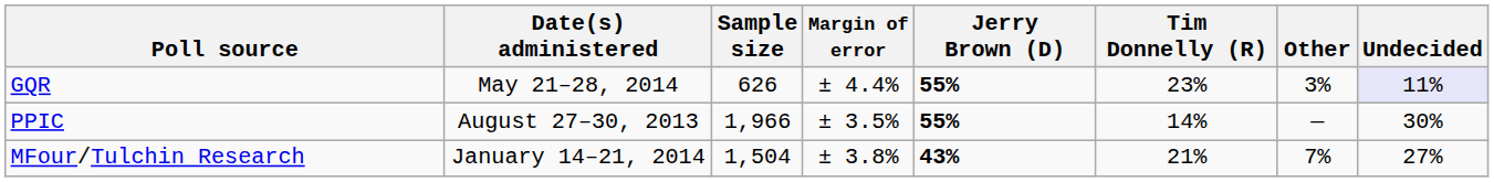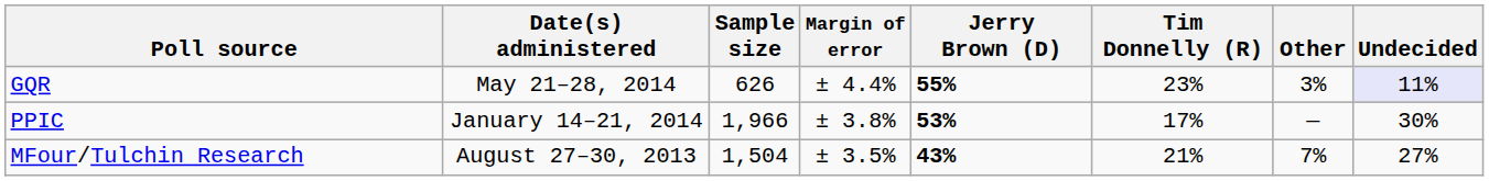 <table class="wikitable">
 <tr valign= bottom>
 <th style="width:250px;">Poll source</th>
 <th style="width:150px;">Date(s)<br>administered</th>
 <th class=small>Sample<br>size</th>
 <th class=small><small>Margin of<br>error</small></th>
 <th style="width:100px;">Jerry<br>Brown (D)</th>
 <th style="width:100px;">Tim<br>Donnelly (R)</th>
 <th style="width:40px;">Other</th>
 <th style="width:40px;">Undecided</th>
 </tr>
 <tr>
 <td><a href='#'>GQR</a></td>
 <td align=center>May 21–28, 2014</td>
 <td align=center>626</td>
 <td align=center>± 4.4%</td>
 <td><strong>55%</strong></td>
 <td align=center>23%</td>
 <td align=center>3%</td>
 <td align=center style="background: lavender;">11%</td>
 </tr>
 <tr>
 <td><a href='#'>PPIC</a></td>
-<td align=center>August 27–30, 2013</td>
+<td align=center>January 14–21, 2014</td>
 <td align=center>1,966</td>
-<td align=center>± 3.5%</td>
-<td><strong>55%</strong></td>
-<td align=center>14%</td>
+<td align=center>± 3.8%</td>
+<td><strong>53%</strong></td>
+<td align=center>17%</td>
 <td align=center>—</td>
 <td align=center>30%</td>
 </tr>
 <tr>
 <td><a href='#'>MFour</a>/<a href='#'>Tulchin Research</a></td>
-<td align=center>January 14–21, 2014</td>
+<td align=center>August 27–30, 2013</td>
 <td align=center>1,504</td>
-<td align=center>± 3.8%</td>
+<td align=center>± 3.5%</td>
 <td><strong>43%</strong></td>
 <td align=center>21%</td>
 <td align=center>7%</td>
 <td align=center>27%</td>
 </tr>
 </table>
